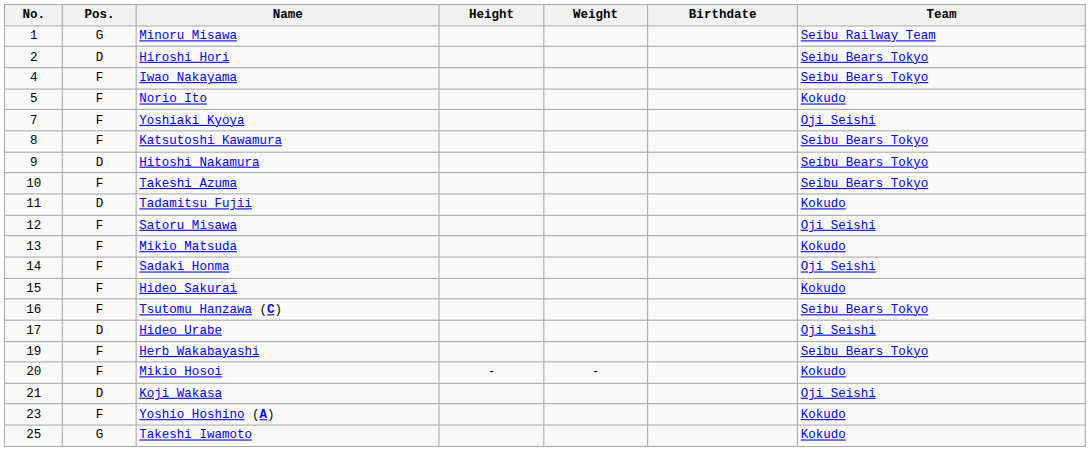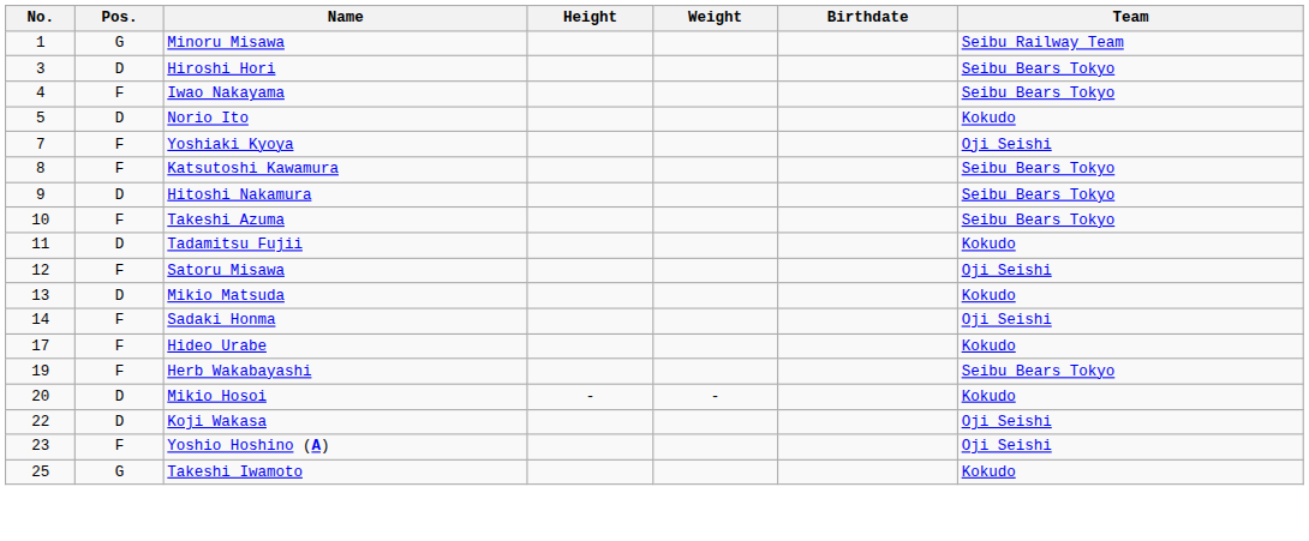 <table class="wikitable sortable" width="80%" style="font-size: 90%; text-align: center;">
 <tr>
 <th>No.</th>
 <th>Pos.</th>
 <th>Name</th>
 <th>Height</th>
 <th>Weight</th>
 <th>Birthdate</th>
 <th>Team</th>
 </tr>
 <tr>
 <td>1</td>
 <td>G</td>
 <td style="text-align:left;"><a href='#'>Minoru Misawa</a></td>
 <td></td>
 <td></td>
 <td style="text-align:right;"></td>
 <td style="text-align:left;"> <a href='#'>Seibu Railway Team</a></td>
 </tr>
 <tr>
-<td>2</td>
+<td>3</td>
 <td>D</td>
 <td style="text-align:left;"><a href='#'>Hiroshi Hori</a></td>
 <td></td>
 <td></td>
 <td style="text-align:right;"></td>
 <td style="text-align:left;"><a href='#'>Seibu Bears Tokyo</a></td>
 </tr>
 <tr>
 <td>4</td>
 <td>F</td>
 <td style="text-align:left;"><a href='#'>Iwao Nakayama</a></td>
 <td></td>
 <td></td>
 <td style="text-align:right;"></td>
 <td style="text-align:left;"><a href='#'>Seibu Bears Tokyo</a></td>
 </tr>
 <tr>
 <td>5</td>
-<td>F</td>
+<td>D</td>
 <td style="text-align:left;"><a href='#'>Norio Ito</a></td>
 <td></td>
 <td></td>
 <td style="text-align:right;"></td>
 <td style="text-align:left;"> <a href='#'>Kokudo</a></td>
 </tr>
 <tr>
 <td>7</td>
 <td>F</td>
 <td style="text-align:left;"><a href='#'>Yoshiaki Kyoya</a></td>
 <td></td>
 <td></td>
 <td style="text-align:right;"></td>
 <td style="text-align:left;"> <a href='#'>Oji Seishi</a></td>
 </tr>
 <tr>
 <td>8</td>
 <td>F</td>
 <td style="text-align:left;"><a href='#'>Katsutoshi Kawamura</a></td>
 <td></td>
 <td></td>
 <td style="text-align:right;"></td>
 <td style="text-align:left;"><a href='#'>Seibu Bears Tokyo</a></td>
 </tr>
 <tr>
 <td>9</td>
 <td>D</td>
 <td style="text-align:left;"><a href='#'>Hitoshi Nakamura</a></td>
 <td></td>
 <td></td>
 <td style="text-align:right;"></td>
 <td style="text-align:left;"><a href='#'>Seibu Bears Tokyo</a></td>
 </tr>
 <tr>
 <td>10</td>
 <td>F</td>
 <td style="text-align:left;"><a href='#'>Takeshi Azuma</a></td>
 <td></td>
 <td></td>
 <td style="text-align:right;"></td>
 <td style="text-align:left;"><a href='#'>Seibu Bears Tokyo</a></td>
 </tr>
 <tr>
 <td>11</td>
 <td>D</td>
 <td style="text-align:left;"><a href='#'>Tadamitsu Fujii</a></td>
 <td></td>
 <td></td>
 <td style="text-align:right;"></td>
 <td style="text-align:left;"> <a href='#'>Kokudo</a></td>
 </tr>
 <tr>
 <td>12</td>
 <td>F</td>
 <td style="text-align:left;"><a href='#'>Satoru Misawa</a></td>
 <td></td>
 <td></td>
 <td style="text-align:right;"></td>
 <td style="text-align:left;"> <a href='#'>Oji Seishi</a></td>
 </tr>
 <tr>
 <td>13</td>
-<td>F</td>
+<td>D</td>
 <td style="text-align:left;"><a href='#'>Mikio Matsuda</a></td>
 <td></td>
 <td></td>
 <td style="text-align:right;"></td>
 <td style="text-align:left;"> <a href='#'>Kokudo</a></td>
 </tr>
 <tr>
 <td>14</td>
 <td>F</td>
 <td style="text-align:left;"><a href='#'>Sadaki Honma</a></td>
 <td></td>
 <td></td>
 <td style="text-align:right;"></td>
 <td style="text-align:left;"> <a href='#'>Oji Seishi</a></td>
 </tr>
 <tr>
-<td>15</td>
+<td>17</td>
 <td>F</td>
-<td style="text-align:left;"><a href='#'>Hideo Sakurai</a></td>
+<td style="text-align:left;"><a href='#'>Hideo Urabe</a></td>
 <td></td>
 <td></td>
 <td style="text-align:right;"></td>
 <td style="text-align:left;"> <a href='#'>Kokudo</a></td>
-</tr>
-<tr>
-<td>16</td>
-<td>F</td>
-<td style="text-align:left;"><a href='#'>Tsutomu Hanzawa</a> (<strong><a href='#'>C</a></strong>)</td>
-<td></td>
-<td></td>
-<td style="text-align:right;"></td>
-<td style="text-align:left;"><a href='#'>Seibu Bears Tokyo</a></td>
-</tr>
-<tr>
-<td>17</td>
-<td>D</td>
-<td style="text-align:left;"><a href='#'>Hideo Urabe</a></td>
-<td></td>
-<td></td>
-<td style="text-align:right;"></td>
-<td style="text-align:left;"> <a href='#'>Oji Seishi</a></td>
 </tr>
 <tr>
 <td>19</td>
 <td>F</td>
 <td style="text-align:left;"><a href='#'>Herb Wakabayashi</a></td>
 <td></td>
 <td></td>
 <td style="text-align:right;"></td>
 <td style="text-align:left;"><a href='#'>Seibu Bears Tokyo</a></td>
 </tr>
 <tr>
 <td>20</td>
-<td>F</td>
+<td>D</td>
 <td style="text-align:left;"><a href='#'>Mikio Hosoi</a></td>
 <td>-</td>
 <td>-</td>
 <td style="text-align:right;"></td>
 <td style="text-align:left;"> <a href='#'>Kokudo</a></td>
 </tr>
 <tr>
-<td>21</td>
+<td>22</td>
 <td>D</td>
 <td style="text-align:left;"><a href='#'>Koji Wakasa</a></td>
 <td></td>
 <td></td>
 <td style="text-align:right;"></td>
 <td style="text-align:left;"> <a href='#'>Oji Seishi</a></td>
 </tr>
 <tr>
 <td>23</td>
 <td>F</td>
 <td style="text-align:left;"><a href='#'>Yoshio Hoshino</a> (<strong><a href='#'>A</a></strong>)</td>
 <td></td>
 <td></td>
 <td style="text-align:right;"></td>
-<td style="text-align:left;"> <a href='#'>Kokudo</a></td>
+<td style="text-align:left;"> <a href='#'>Oji Seishi</a></td>
 </tr>
 <tr>
 <td>25</td>
 <td>G</td>
 <td style="text-align:left;"><a href='#'>Takeshi Iwamoto</a></td>
 <td></td>
 <td></td>
 <td style="text-align:right;"></td>
 <td style="text-align:left;"> <a href='#'>Kokudo</a></td>
 </tr>
 </table>
